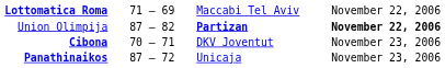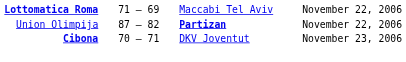 <table style="text-align:center">
 <tr>
 <th width=160></th>
 <th width=100></th>
 <th width=160></th>
 <th width=200></th>
 </tr>
 <tr>
 <td align=right><strong><a href='#'>Lottomatica Roma</a></strong> </td>
 <td>71 – 69</td>
 <td align=left> <a href='#'>Maccabi Tel Aviv</a></td>
 <td align=left>November 22, 2006</td>
 </tr>
 <tr>
 <td align=right><a href='#'>Union Olimpija</a> </td>
 <td>87 – 82</td>
 <td align=left> <strong><a href='#'>Partizan</a></strong></td>
-<td align=left><strong>November 22, 2006</strong></td>
+<td align=left>November 22, 2006</td>
 </tr>
 <tr>
 <td align=right><strong><a href='#'>Cibona</a></strong> </td>
 <td>70 – 71</td>
 <td align=left> <a href='#'>DKV Joventut</a></td>
 <td align=left>November 23, 2006</td>
 </tr>
-<tr>
-<td align=right><strong><a href='#'>Panathinaikos</a></strong> </td>
-<td>87 – 72</td>
-<td align=left> <a href='#'>Unicaja</a></td>
-<td align=left>November 23, 2006</td>
-</tr>
 </table>
